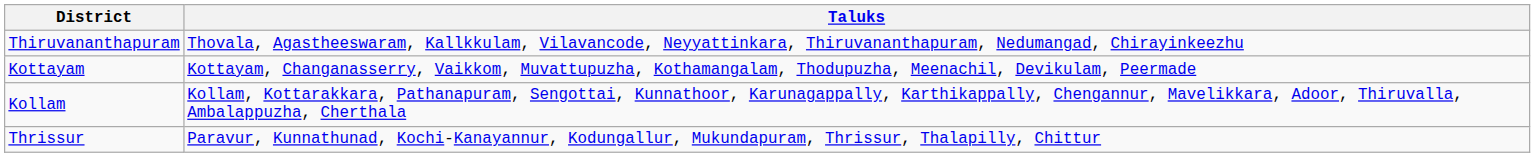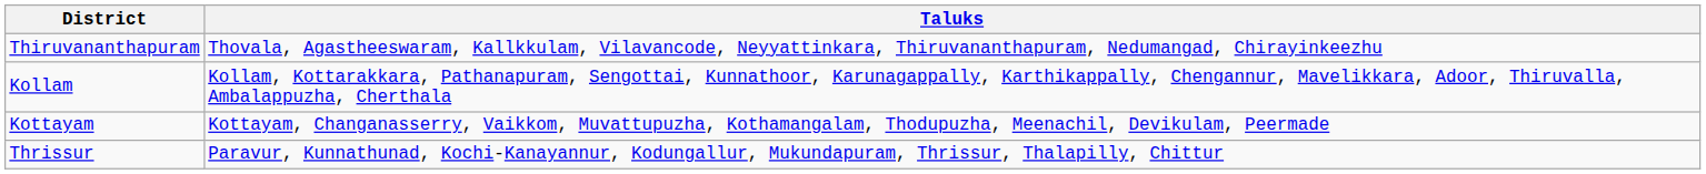 <table class="wikitable">
 <tr>
 <th>District</th>
 <th><a href='#'>Taluks</a></th>
 </tr>
 <tr>
 <td><a href='#'>Thiruvananthapuram</a></td>
 <td><a href='#'>Thovala</a>, <a href='#'>Agastheeswaram</a>, <a href='#'>Kallkkulam</a>, <a href='#'>Vilavancode</a>, <a href='#'>Neyyattinkara</a>, <a href='#'>Thiruvananthapuram</a>, <a href='#'>Nedumangad</a>, <a href='#'>Chirayinkeezhu</a></td>
 </tr>
 <tr>
+<td><a href='#'>Kollam</a></td>
+<td><a href='#'>Kollam</a>, <a href='#'>Kottarakkara</a>, <a href='#'>Pathanapuram</a>, <a href='#'>Sengottai</a>, <a href='#'>Kunnathoor</a>, <a href='#'>Karunagappally</a>, <a href='#'>Karthikappally</a>, <a href='#'>Chengannur</a>, <a href='#'>Mavelikkara</a>, <a href='#'>Adoor</a>, <a href='#'>Thiruvalla</a>, <a href='#'>Ambalappuzha</a>, <a href='#'>Cherthala</a></td>
+</tr>
+<tr>
 <td><a href='#'>Kottayam</a></td>
 <td><a href='#'>Kottayam</a>, <a href='#'>Changanasserry</a>, <a href='#'>Vaikkom</a>, <a href='#'>Muvattupuzha</a>, <a href='#'>Kothamangalam</a>, <a href='#'>Thodupuzha</a>, <a href='#'>Meenachil</a>, <a href='#'>Devikulam</a>, <a href='#'>Peermade</a></td>
-</tr>
-<tr>
-<td><a href='#'>Kollam</a></td>
-<td><a href='#'>Kollam</a>, <a href='#'>Kottarakkara</a>, <a href='#'>Pathanapuram</a>, <a href='#'>Sengottai</a>, <a href='#'>Kunnathoor</a>, <a href='#'>Karunagappally</a>, <a href='#'>Karthikappally</a>, <a href='#'>Chengannur</a>, <a href='#'>Mavelikkara</a>, <a href='#'>Adoor</a>, <a href='#'>Thiruvalla</a>, <a href='#'>Ambalappuzha</a>, <a href='#'>Cherthala</a></td>
 </tr>
 <tr>
 <td><a href='#'>Thrissur</a></td>
 <td><a href='#'>Paravur</a>, <a href='#'>Kunnathunad</a>, <a href='#'>Kochi</a>-<a href='#'>Kanayannur</a>, <a href='#'>Kodungallur</a>, <a href='#'>Mukundapuram</a>, <a href='#'>Thrissur</a>, <a href='#'>Thalapilly</a>, <a href='#'>Chittur</a></td>
 </tr>
 </table>
